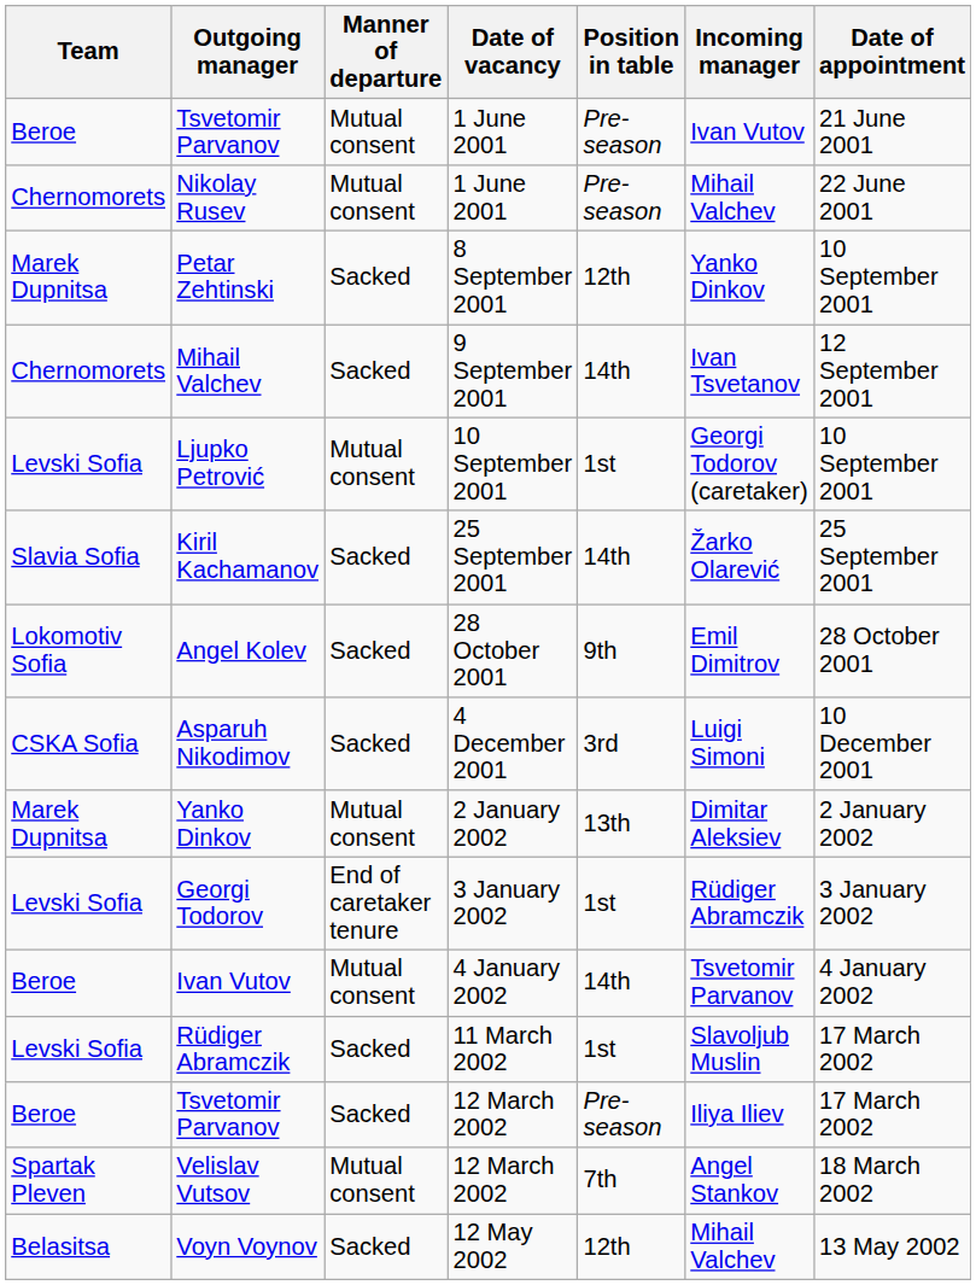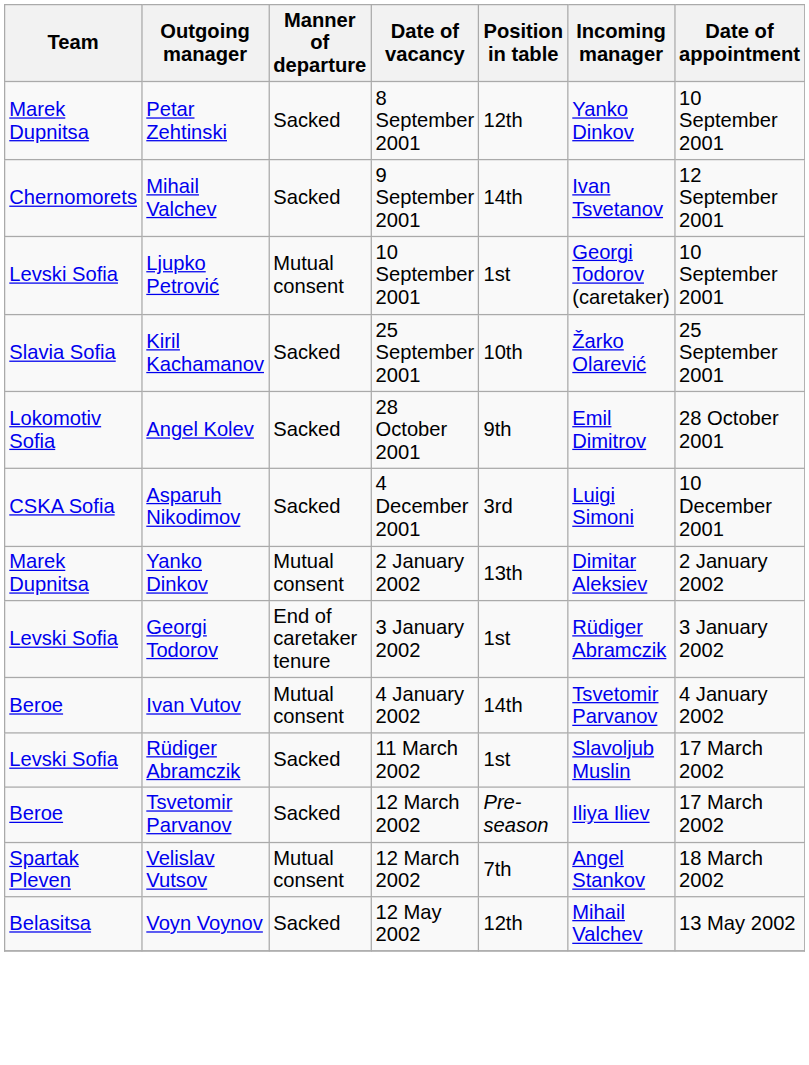 <table class="wikitable sortable">
 <tr>
 <th>Team</th>
 <th>Outgoing manager</th>
 <th>Manner of departure</th>
 <th>Date of vacancy</th>
 <th>Position in table</th>
 <th>Incoming manager</th>
 <th>Date of appointment</th>
-</tr>
-<tr>
-<td><a href='#'>Beroe</a></td>
-<td> <a href='#'>Tsvetomir Parvanov</a></td>
-<td>Mutual consent</td>
-<td>1 June 2001</td>
-<td><em>Pre-season</em></td>
-<td> <a href='#'>Ivan Vutov</a></td>
-<td>21 June 2001</td>
-</tr>
-<tr>
-<td><a href='#'>Chernomorets</a></td>
-<td> <a href='#'>Nikolay Rusev</a></td>
-<td>Mutual consent</td>
-<td>1 June 2001</td>
-<td><em>Pre-season</em></td>
-<td> <a href='#'>Mihail Valchev</a></td>
-<td>22 June 2001</td>
 </tr>
 <tr>
 <td><a href='#'>Marek Dupnitsa</a></td>
 <td> <a href='#'>Petar Zehtinski</a></td>
 <td>Sacked</td>
 <td>8 September 2001</td>
 <td>12th</td>
 <td> <a href='#'>Yanko Dinkov</a></td>
 <td>10 September 2001</td>
 </tr>
 <tr>
 <td><a href='#'>Chernomorets</a></td>
 <td> <a href='#'>Mihail Valchev</a></td>
 <td>Sacked</td>
 <td>9 September 2001</td>
 <td>14th</td>
 <td> <a href='#'>Ivan Tsvetanov</a></td>
 <td>12 September 2001</td>
 </tr>
 <tr>
 <td><a href='#'>Levski Sofia</a></td>
 <td> <a href='#'>Ljupko Petrović</a></td>
 <td>Mutual consent</td>
 <td>10 September 2001</td>
 <td>1st</td>
 <td> <a href='#'>Georgi Todorov</a> (caretaker)</td>
 <td>10 September 2001</td>
 </tr>
 <tr>
 <td><a href='#'>Slavia Sofia</a></td>
 <td> <a href='#'>Kiril Kachamanov</a></td>
 <td>Sacked</td>
 <td>25 September 2001</td>
-<td>14th</td>
+<td>10th</td>
 <td> <a href='#'>Žarko Olarević</a></td>
 <td>25 September 2001</td>
 </tr>
 <tr>
 <td><a href='#'>Lokomotiv Sofia</a></td>
 <td> <a href='#'>Angel Kolev</a></td>
 <td>Sacked</td>
 <td>28 October 2001</td>
 <td>9th</td>
 <td> <a href='#'>Emil Dimitrov</a></td>
 <td>28 October 2001</td>
 </tr>
 <tr>
 <td><a href='#'>CSKA Sofia</a></td>
 <td> <a href='#'>Asparuh Nikodimov</a></td>
 <td>Sacked</td>
 <td>4 December 2001</td>
 <td>3rd</td>
 <td> <a href='#'>Luigi Simoni</a></td>
 <td>10 December 2001</td>
 </tr>
 <tr>
 <td><a href='#'>Marek Dupnitsa</a></td>
 <td> <a href='#'>Yanko Dinkov</a></td>
 <td>Mutual consent</td>
 <td>2 January 2002</td>
 <td>13th</td>
 <td> <a href='#'>Dimitar Aleksiev</a></td>
 <td>2 January 2002</td>
 </tr>
 <tr>
 <td><a href='#'>Levski Sofia</a></td>
 <td> <a href='#'>Georgi Todorov</a></td>
 <td>End of caretaker tenure</td>
 <td>3 January 2002</td>
 <td>1st</td>
 <td> <a href='#'>Rüdiger Abramczik</a></td>
 <td>3 January 2002</td>
 </tr>
 <tr>
 <td><a href='#'>Beroe</a></td>
 <td> <a href='#'>Ivan Vutov</a></td>
 <td>Mutual consent</td>
 <td>4 January 2002</td>
 <td>14th</td>
 <td> <a href='#'>Tsvetomir Parvanov</a></td>
 <td>4 January 2002</td>
 </tr>
 <tr>
 <td><a href='#'>Levski Sofia</a></td>
 <td> <a href='#'>Rüdiger Abramczik</a></td>
 <td>Sacked</td>
 <td>11 March 2002</td>
 <td>1st</td>
 <td> <a href='#'>Slavoljub Muslin</a></td>
 <td>17 March 2002</td>
 </tr>
 <tr>
 <td><a href='#'>Beroe</a></td>
 <td> <a href='#'>Tsvetomir Parvanov</a></td>
 <td>Sacked</td>
 <td>12 March 2002</td>
 <td><em>Pre-season</em></td>
 <td> <a href='#'>Iliya Iliev</a></td>
 <td>17 March 2002</td>
 </tr>
 <tr>
 <td><a href='#'>Spartak Pleven</a></td>
 <td> <a href='#'>Velislav Vutsov</a></td>
 <td>Mutual consent</td>
 <td>12 March 2002</td>
 <td>7th</td>
 <td> <a href='#'>Angel Stankov</a></td>
 <td>18 March 2002</td>
 </tr>
 <tr>
 <td><a href='#'>Belasitsa</a></td>
 <td> <a href='#'>Voyn Voynov</a></td>
 <td>Sacked</td>
 <td>12 May 2002</td>
 <td>12th</td>
 <td> <a href='#'>Mihail Valchev</a></td>
 <td>13 May 2002</td>
 </tr>
 <tr>
 </tr>
 </table>
